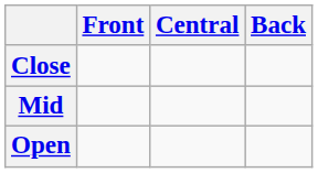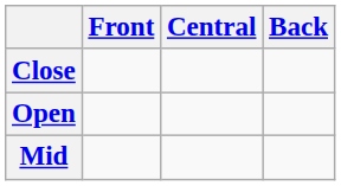 <table class="wikitable" style="text-align:center;">
 <tr>
 <th></th>
 <th><a href='#'>Front</a></th>
 <th><a href='#'>Central</a></th>
 <th><a href='#'>Back</a></th>
 </tr>
 <tr>
 <th><a href='#'>Close</a></th>
 <td> </td>
 <td></td>
 <td> </td>
 </tr>
 <tr>
+<th><a href='#'>Open</a></th>
+<td></td>
+<td> </td>
+<td></td>
+</tr>
+<tr>
 <th><a href='#'>Mid</a></th>
 <td></td>
 <td></td>
 <td> </td>
 </tr>
-<tr>
-<th><a href='#'>Open</a></th>
-<td></td>
-<td> </td>
-<td></td>
-</tr>
 </table>
